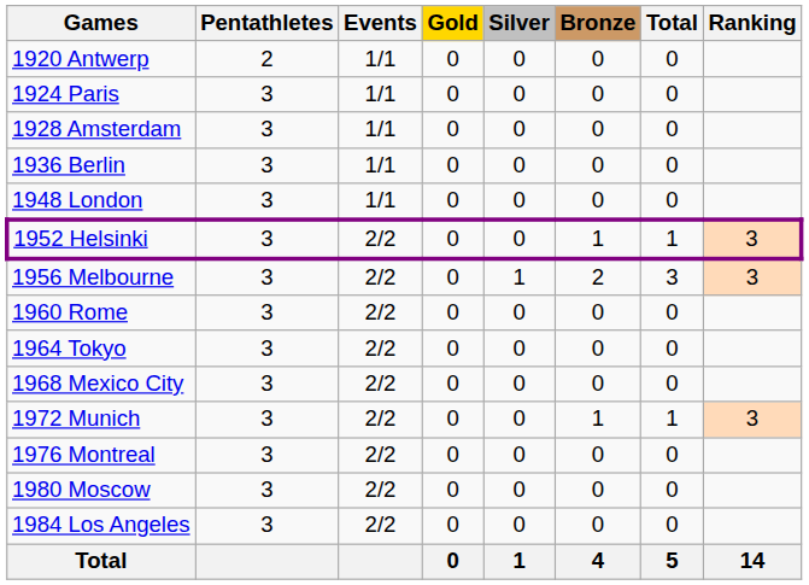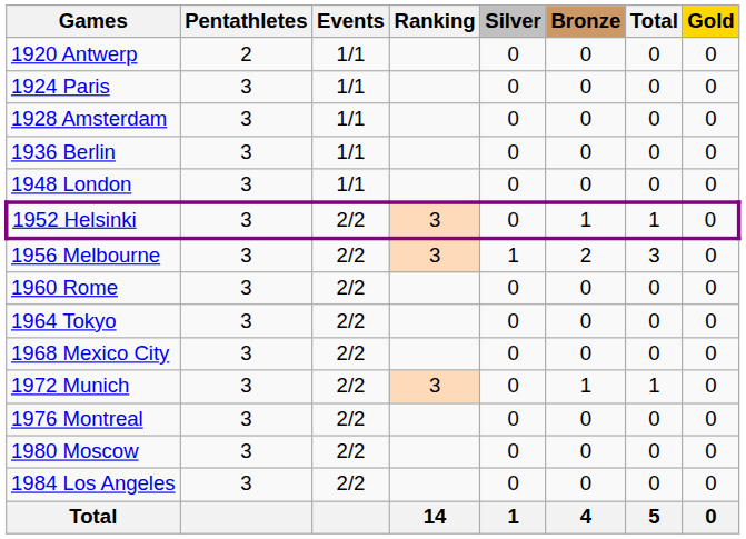 <table class="wikitable sortable" style="text-align:center">
 <tr>
 <th>Games</th>
 <th>Pentathletes</th>
 <th>Events</th>
-<th style="background-color:gold;">Gold</th>
+<th>Ranking</th>
 <th style="background-color:silver;">Silver</th>
 <th style="background-color:#c96;">Bronze</th>
 <th>Total</th>
-<th>Ranking</th>
+<th style="background-color:gold;">Gold</th>
 </tr>
 <tr>
 <td align=left><a href='#'>1920 Antwerp</a></td>
 <td>2</td>
 <td>1/1</td>
+<td></td>
 <td>0</td>
 <td>0</td>
 <td>0</td>
 <td>0</td>
-<td></td>
 </tr>
 <tr>
 <td align=left><a href='#'>1924 Paris</a></td>
 <td>3</td>
 <td>1/1</td>
+<td></td>
 <td>0</td>
 <td>0</td>
 <td>0</td>
 <td>0</td>
-<td></td>
 </tr>
 <tr>
 <td align=left><a href='#'>1928 Amsterdam</a></td>
 <td>3</td>
 <td>1/1</td>
+<td></td>
 <td>0</td>
 <td>0</td>
 <td>0</td>
 <td>0</td>
-<td></td>
 </tr>
 <tr>
 <td align=left><a href='#'>1936 Berlin</a></td>
 <td>3</td>
 <td>1/1</td>
+<td></td>
 <td>0</td>
 <td>0</td>
 <td>0</td>
 <td>0</td>
-<td></td>
 </tr>
 <tr>
 <td align=left><a href='#'>1948 London</a></td>
 <td>3</td>
 <td>1/1</td>
+<td></td>
 <td>0</td>
 <td>0</td>
 <td>0</td>
 <td>0</td>
-<td></td>
 </tr>
 <tr align=center style="border: 3px solid purple">
 <td align=left><a href='#'>1952 Helsinki</a></td>
 <td>3</td>
 <td>2/2</td>
-<td>0</td>
+<td bgcolor=ffdab9>3</td>
 <td>0</td>
 <td>1</td>
 <td>1</td>
-<td bgcolor=ffdab9>3</td>
+<td>0</td>
 </tr>
 <tr>
 <td align=left><a href='#'>1956 Melbourne</a></td>
 <td>3</td>
 <td>2/2</td>
-<td>0</td>
+<td bgcolor=ffdab9>3</td>
 <td>1</td>
 <td>2</td>
 <td>3</td>
-<td bgcolor=ffdab9>3</td>
+<td>0</td>
 </tr>
 <tr>
 <td align=left><a href='#'>1960 Rome</a></td>
 <td>3</td>
 <td>2/2</td>
+<td></td>
 <td>0</td>
 <td>0</td>
 <td>0</td>
 <td>0</td>
-<td></td>
 </tr>
 <tr>
 <td align=left><a href='#'>1964 Tokyo</a></td>
 <td>3</td>
 <td>2/2</td>
+<td></td>
 <td>0</td>
 <td>0</td>
 <td>0</td>
 <td>0</td>
-<td></td>
 </tr>
 <tr>
 <td align=left><a href='#'>1968 Mexico City</a></td>
 <td>3</td>
 <td>2/2</td>
+<td></td>
 <td>0</td>
 <td>0</td>
 <td>0</td>
 <td>0</td>
-<td></td>
 </tr>
 <tr>
 <td align=left><a href='#'>1972 Munich</a></td>
 <td>3</td>
 <td>2/2</td>
-<td>0</td>
+<td bgcolor=ffdab9>3</td>
 <td>0</td>
 <td>1</td>
 <td>1</td>
-<td bgcolor=ffdab9>3</td>
+<td>0</td>
 </tr>
 <tr>
 <td align=left><a href='#'>1976 Montreal</a></td>
 <td>3</td>
 <td>2/2</td>
+<td></td>
 <td>0</td>
 <td>0</td>
 <td>0</td>
 <td>0</td>
-<td></td>
 </tr>
 <tr>
 <td align=left><a href='#'>1980 Moscow</a></td>
 <td>3</td>
 <td>2/2</td>
+<td></td>
 <td>0</td>
 <td>0</td>
 <td>0</td>
 <td>0</td>
-<td></td>
 </tr>
 <tr>
 <td align=left><a href='#'>1984 Los Angeles</a></td>
 <td>3</td>
 <td>2/2</td>
+<td></td>
 <td>0</td>
 <td>0</td>
 <td>0</td>
 <td>0</td>
-<td></td>
 </tr>
 <tr>
 <th>Total</th>
 <th></th>
 <th></th>
-<th>0</th>
+<th>14</th>
 <th>1</th>
 <th>4</th>
 <th>5</th>
-<th>14</th>
+<th>0</th>
 </tr>
 </table>
